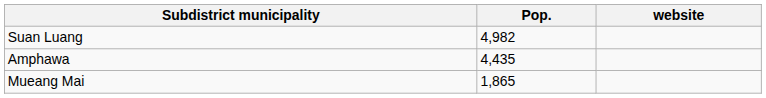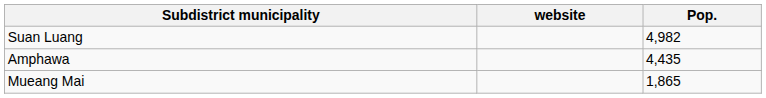 <table class="wikitable" style="width:55%;">
 <tr>
 <th>Subdistrict municipality</th>
+<th>website</th>
 <th>Pop.</th>
-<th>website</th>
 </tr>
 <tr>
 <td>Suan Luang</td>
+<td></td>
 <td>4,982</td>
-<td></td>
 </tr>
 <tr>
 <td>Amphawa</td>
+<td></td>
 <td>4,435</td>
-<td></td>
 </tr>
 <tr>
 <td>Mueang Mai</td>
+<td></td>
 <td>1,865</td>
-<td></td>
 </tr>
 </table>
